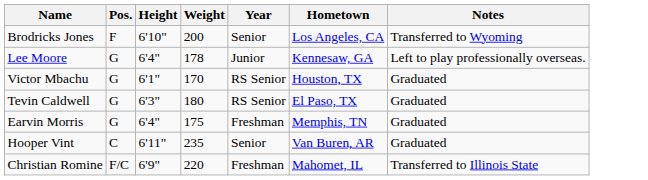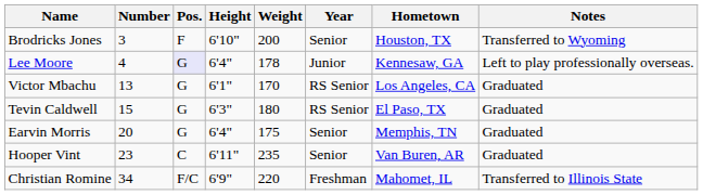 <table class="wikitable sortable" border="1">
 <tr>
 <th>Name</th>
+<th>Number</th>
 <th>Pos.</th>
 <th>Height</th>
 <th>Weight</th>
 <th>Year</th>
 <th>Hometown</th>
 <th class="unsortable">Notes</th>
 </tr>
 <tr>
 <td>Brodricks Jones</td>
+<td>3</td>
 <td>F</td>
 <td>6'10"</td>
 <td>200</td>
 <td>Senior</td>
-<td><a href='#'>Los Angeles, CA</a></td>
+<td><a href='#'>Houston, TX</a></td>
 <td>Transferred to <a href='#'>Wyoming</a></td>
 </tr>
 <tr>
 <td><a href='#'>Lee Moore</a></td>
-<td>G</td>
+<td>4</td>
+<td style="background: lavender;">G</td>
 <td>6'4"</td>
 <td>178</td>
 <td>Junior</td>
 <td><a href='#'>Kennesaw, GA</a></td>
 <td>Left to play professionally overseas.</td>
 </tr>
 <tr>
 <td>Victor Mbachu</td>
+<td>13</td>
 <td>G</td>
 <td>6'1"</td>
 <td>170</td>
 <td>RS Senior</td>
-<td><a href='#'>Houston, TX</a></td>
+<td><a href='#'>Los Angeles, CA</a></td>
 <td>Graduated</td>
 </tr>
 <tr>
 <td>Tevin Caldwell</td>
+<td>15</td>
 <td>G</td>
 <td>6'3"</td>
 <td>180</td>
 <td>RS Senior</td>
 <td><a href='#'>El Paso, TX</a></td>
 <td>Graduated</td>
 </tr>
 <tr>
 <td>Earvin Morris</td>
+<td>20</td>
 <td>G</td>
 <td>6'4"</td>
 <td>175</td>
-<td>Freshman</td>
+<td>Senior</td>
 <td><a href='#'>Memphis, TN</a></td>
 <td>Graduated</td>
 </tr>
 <tr>
 <td>Hooper Vint</td>
+<td>23</td>
 <td>C</td>
 <td>6'11"</td>
 <td>235</td>
 <td>Senior</td>
 <td><a href='#'>Van Buren, AR</a></td>
 <td>Graduated</td>
 </tr>
 <tr>
 <td>Christian Romine</td>
+<td>34</td>
 <td>F/C</td>
 <td>6'9"</td>
 <td>220</td>
 <td>Freshman</td>
 <td><a href='#'>Mahomet, IL</a></td>
 <td>Transferred to <a href='#'>Illinois State</a></td>
 </tr>
 </table>
